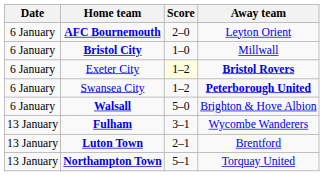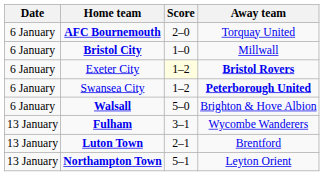 <table class="wikitable" style="text-align: center">
 <tr>
 <th>Date</th>
 <th>Home team</th>
 <th>Score</th>
 <th>Away team</th>
 </tr>
 <tr>
 <td>6 January</td>
 <td><strong><a href='#'>AFC Bournemouth</a></strong></td>
 <td>2–0</td>
-<td><a href='#'>Leyton Orient</a></td>
+<td><a href='#'>Torquay United</a></td>
 </tr>
 <tr>
 <td>6 January</td>
 <td><strong><a href='#'>Bristol City</a></strong></td>
 <td>1–0</td>
 <td><a href='#'>Millwall</a></td>
 </tr>
 <tr>
 <td>6 January</td>
 <td><a href='#'>Exeter City</a></td>
 <td style="background: lightyellow;">1–2</td>
 <td><strong><a href='#'>Bristol Rovers</a></strong></td>
 </tr>
 <tr>
 <td>6 January</td>
 <td><a href='#'>Swansea City</a></td>
 <td>1–2</td>
 <td><strong><a href='#'>Peterborough United</a></strong></td>
 </tr>
 <tr>
 <td>6 January</td>
 <td><strong><a href='#'>Walsall</a></strong></td>
 <td>5–0</td>
 <td><a href='#'>Brighton & Hove Albion</a></td>
 </tr>
 <tr>
 <td>13 January</td>
 <td><strong><a href='#'>Fulham</a></strong></td>
 <td>3–1</td>
 <td><a href='#'>Wycombe Wanderers</a></td>
 </tr>
 <tr>
 <td>13 January</td>
 <td><strong><a href='#'>Luton Town</a></strong></td>
 <td>2–1</td>
 <td><a href='#'>Brentford</a></td>
 </tr>
 <tr>
 <td>13 January</td>
 <td><strong><a href='#'>Northampton Town</a></strong></td>
 <td>5–1</td>
-<td><a href='#'>Torquay United</a></td>
+<td><a href='#'>Leyton Orient</a></td>
 </tr>
 </table>
